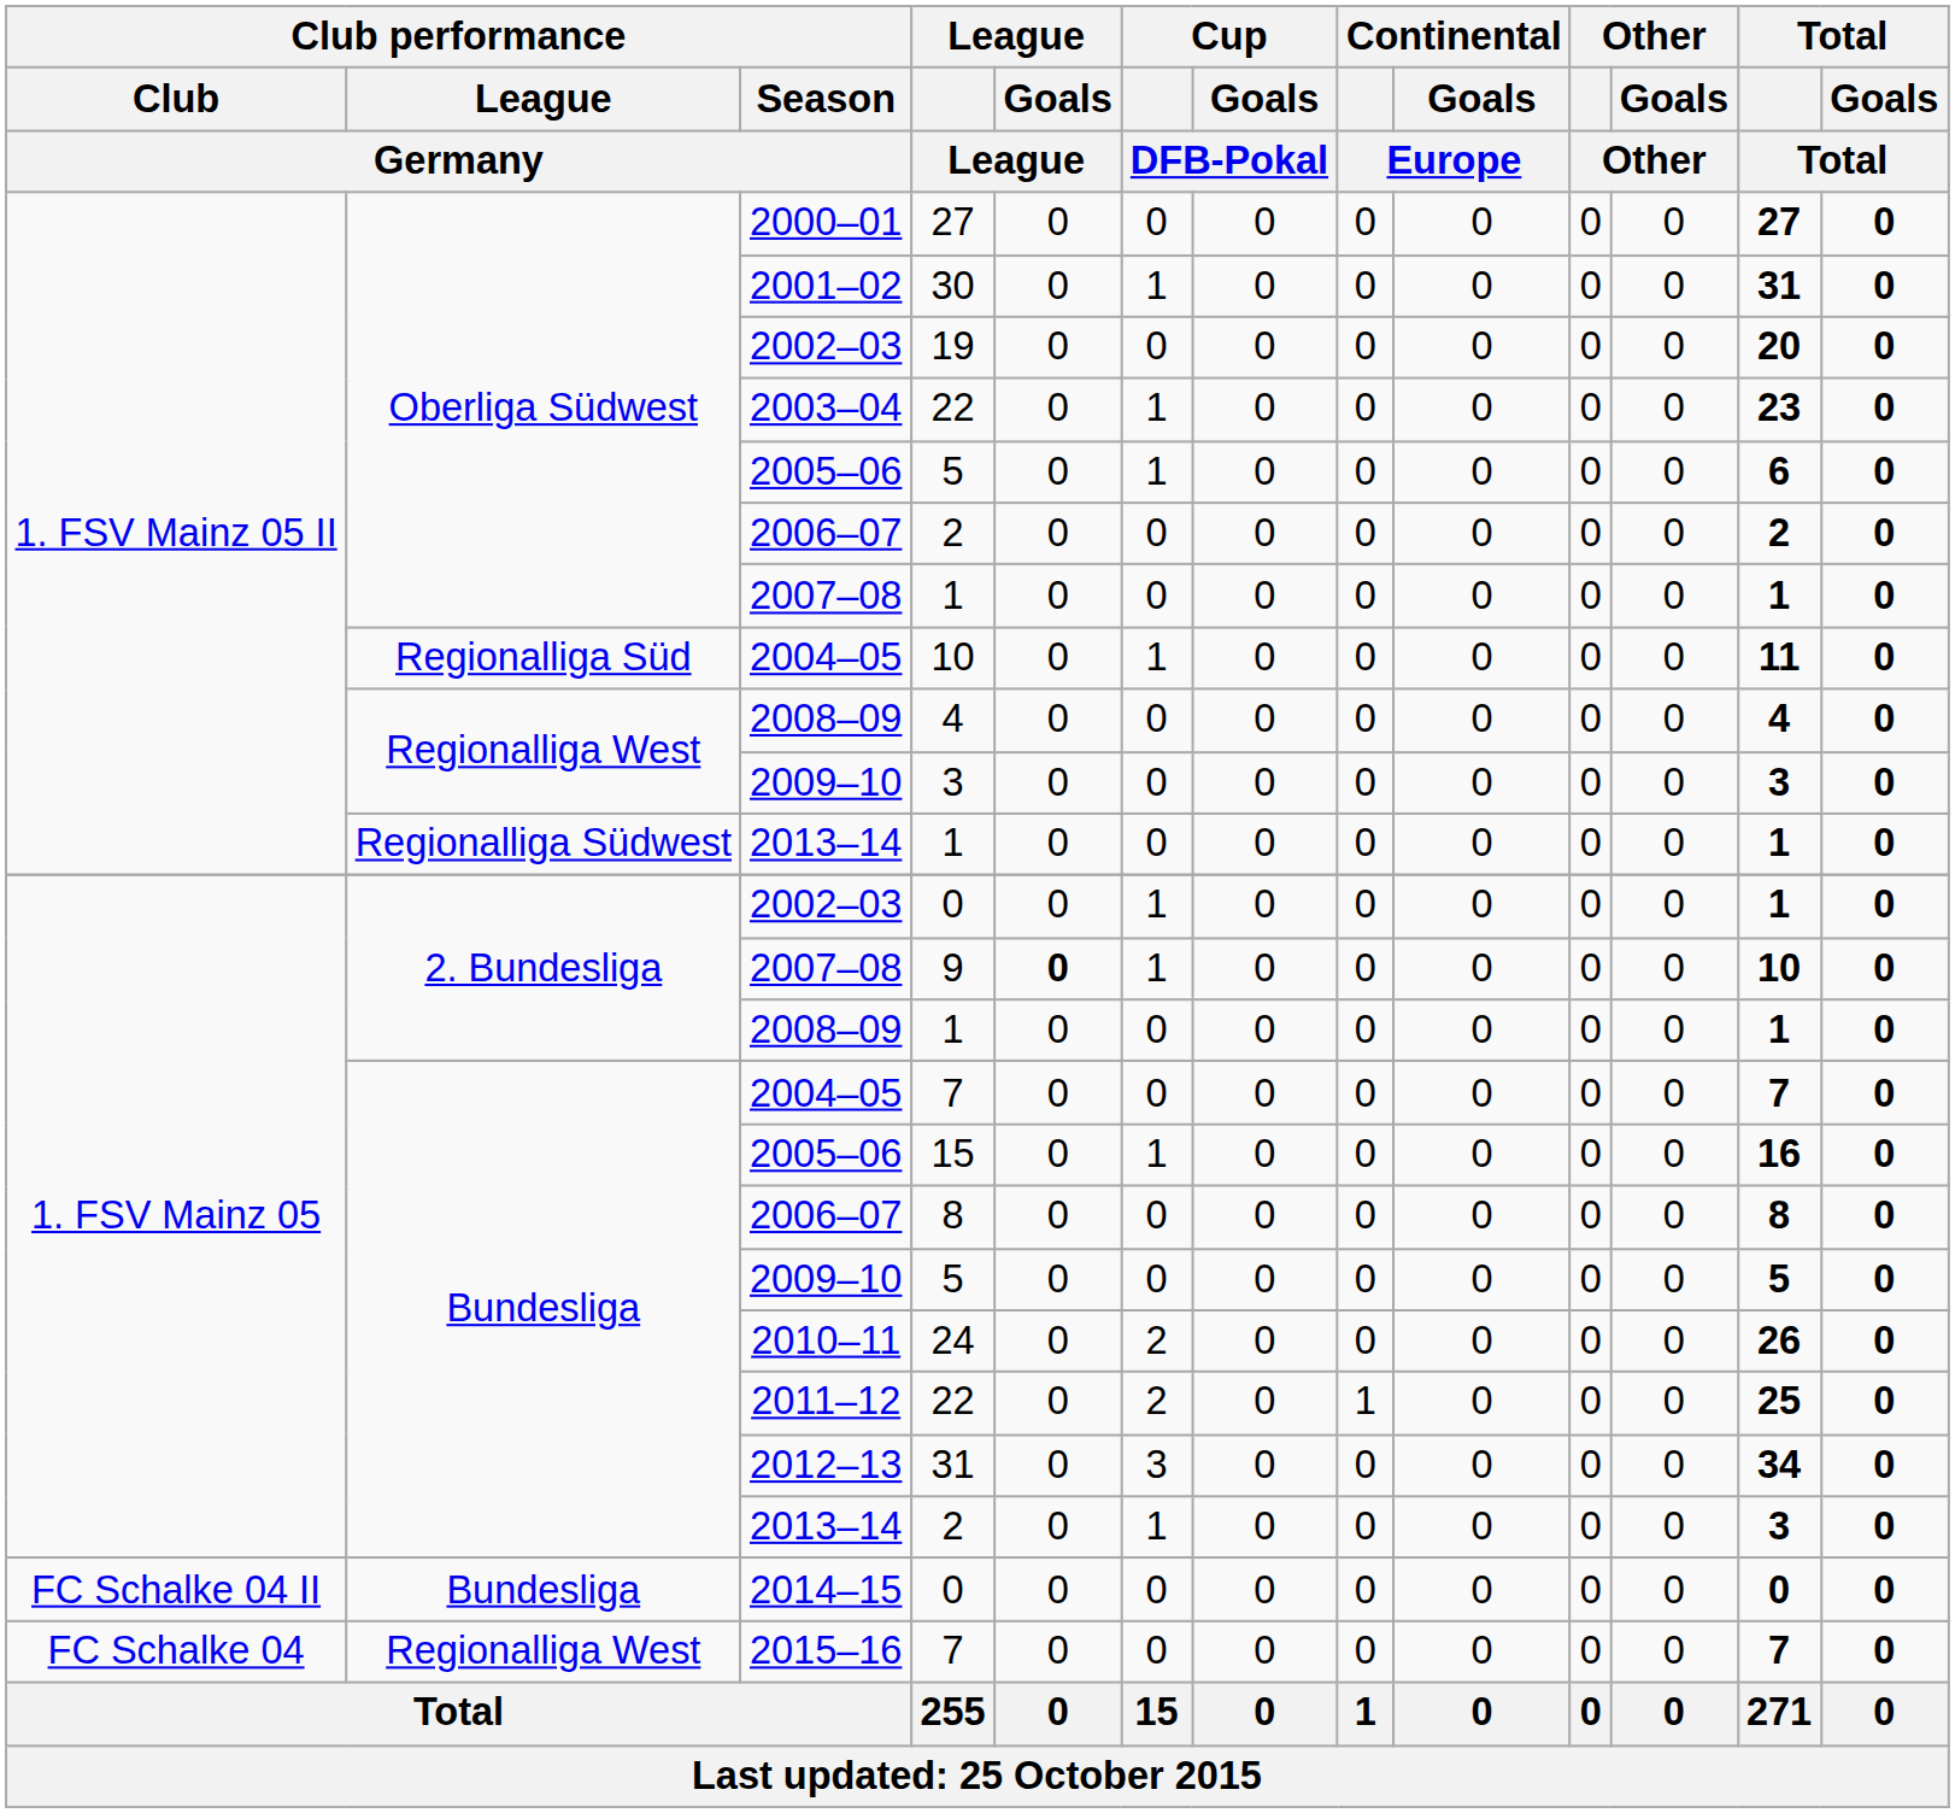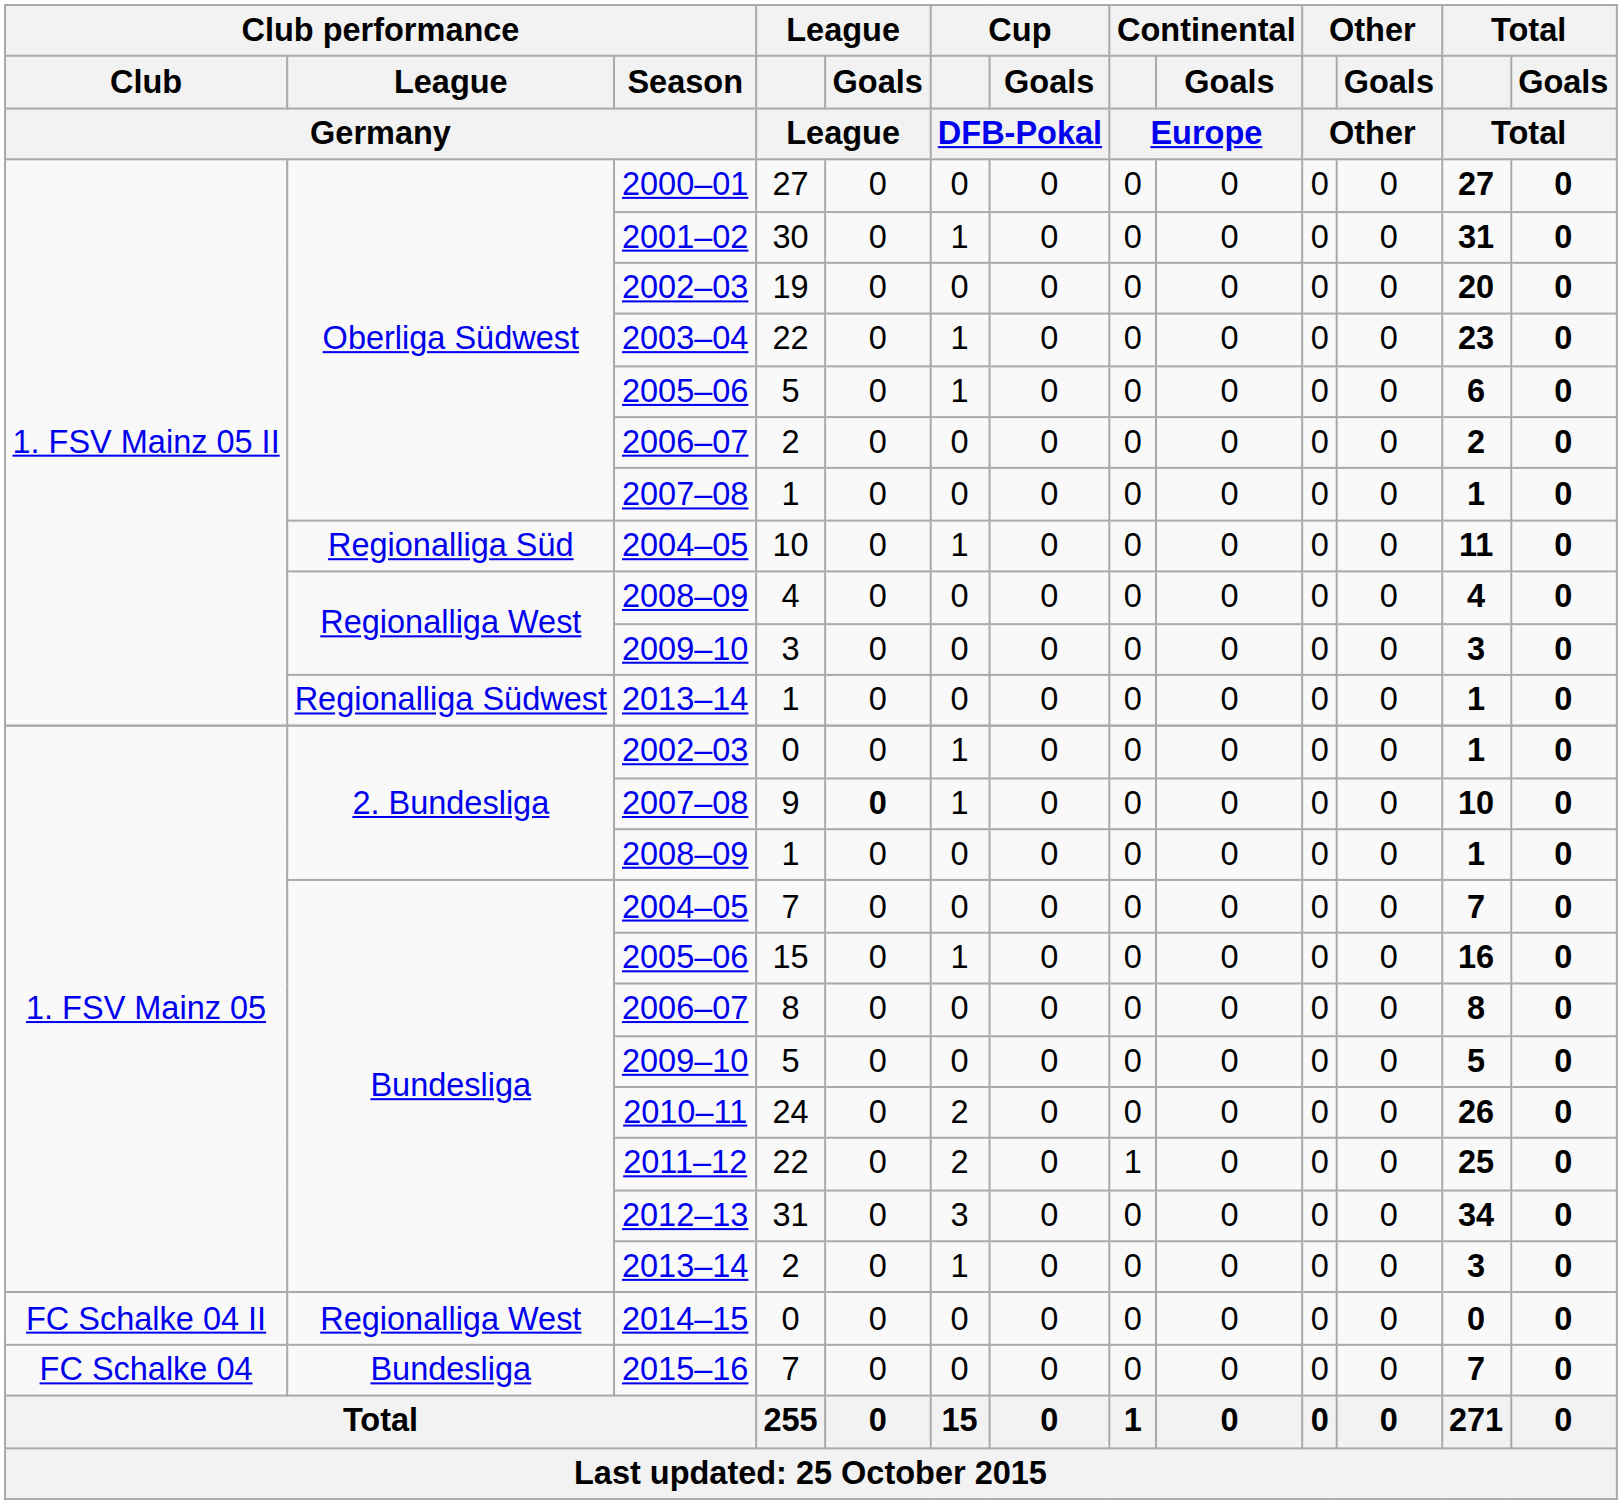 <table class="wikitable" Style="text-align: center">
 <tr>
 <th colspan="3">Club performance</th>
 <th colspan="2">League</th>
 <th colspan="2">Cup</th>
 <th colspan="2">Continental</th>
 <th colspan="2">Other</th>
 <th colspan="2">Total</th>
 </tr>
 <tr>
 <th>Club</th>
 <th>League</th>
 <th>Season</th>
 <th></th>
 <th>Goals</th>
 <th></th>
 <th>Goals</th>
 <th></th>
 <th>Goals</th>
 <th></th>
 <th>Goals</th>
 <th></th>
 <th>Goals</th>
 </tr>
 <tr>
 <th colspan="3">Germany</th>
 <th colspan="2">League</th>
 <th colspan="2"><a href='#'>DFB-Pokal</a></th>
 <th colspan="2"><a href='#'>Europe</a></th>
 <th colspan="2">Other</th>
 <th colspan="2">Total</th>
 </tr>
 <tr>
 <td rowspan="11"><a href='#'>1. FSV Mainz 05 II</a></td>
 <td rowspan="7"><a href='#'>Oberliga Südwest</a></td>
 <td><a href='#'>2000–01</a></td>
 <td>27</td>
 <td>0</td>
 <td>0</td>
 <td>0</td>
 <td>0</td>
 <td>0</td>
 <td>0</td>
 <td>0</td>
 <td><strong>27</strong></td>
 <td><strong>0</strong></td>
 </tr>
 <tr>
 <td><a href='#'>2001–02</a></td>
 <td>30</td>
 <td>0</td>
 <td>1</td>
 <td>0</td>
 <td>0</td>
 <td>0</td>
 <td>0</td>
 <td>0</td>
 <td><strong>31</strong></td>
 <td><strong>0</strong></td>
 </tr>
 <tr>
 <td><a href='#'>2002–03</a></td>
 <td>19</td>
 <td>0</td>
 <td>0</td>
 <td>0</td>
 <td>0</td>
 <td>0</td>
 <td>0</td>
 <td>0</td>
 <td><strong>20</strong></td>
 <td><strong>0</strong></td>
 </tr>
 <tr>
 <td><a href='#'>2003–04</a></td>
 <td>22</td>
 <td>0</td>
 <td>1</td>
 <td>0</td>
 <td>0</td>
 <td>0</td>
 <td>0</td>
 <td>0</td>
 <td><strong>23</strong></td>
 <td><strong>0</strong></td>
 </tr>
 <tr>
 <td><a href='#'>2005–06</a></td>
 <td>5</td>
 <td>0</td>
 <td>1</td>
 <td>0</td>
 <td>0</td>
 <td>0</td>
 <td>0</td>
 <td>0</td>
 <td><strong>6</strong></td>
 <td><strong>0</strong></td>
 </tr>
 <tr>
 <td><a href='#'>2006–07</a></td>
 <td>2</td>
 <td>0</td>
 <td>0</td>
 <td>0</td>
 <td>0</td>
 <td>0</td>
 <td>0</td>
 <td>0</td>
 <td><strong>2</strong></td>
 <td><strong>0</strong></td>
 </tr>
 <tr>
 <td><a href='#'>2007–08</a></td>
 <td>1</td>
 <td>0</td>
 <td>0</td>
 <td>0</td>
 <td>0</td>
 <td>0</td>
 <td>0</td>
 <td>0</td>
 <td><strong>1</strong></td>
 <td><strong>0</strong></td>
 </tr>
 <tr>
 <td rowspan="1"><a href='#'>Regionalliga Süd</a></td>
 <td><a href='#'>2004–05</a></td>
 <td>10</td>
 <td>0</td>
 <td>1</td>
 <td>0</td>
 <td>0</td>
 <td>0</td>
 <td>0</td>
 <td>0</td>
 <td><strong>11</strong></td>
 <td><strong>0</strong></td>
 </tr>
 <tr>
 <td rowspan="2"><a href='#'>Regionalliga West</a></td>
 <td><a href='#'>2008–09</a></td>
 <td>4</td>
 <td>0</td>
 <td>0</td>
 <td>0</td>
 <td>0</td>
 <td>0</td>
 <td>0</td>
 <td>0</td>
 <td><strong>4</strong></td>
 <td><strong>0</strong></td>
 </tr>
 <tr>
 <td><a href='#'>2009–10</a></td>
 <td>3</td>
 <td>0</td>
 <td>0</td>
 <td>0</td>
 <td>0</td>
 <td>0</td>
 <td>0</td>
 <td>0</td>
 <td><strong>3</strong></td>
 <td><strong>0</strong></td>
 </tr>
 <tr>
 <td rowspan="1"><a href='#'>Regionalliga Südwest</a></td>
 <td><a href='#'>2013–14</a></td>
 <td>1</td>
 <td>0</td>
 <td>0</td>
 <td>0</td>
 <td>0</td>
 <td>0</td>
 <td>0</td>
 <td>0</td>
 <td><strong>1</strong></td>
 <td><strong>0</strong></td>
 </tr>
 <tr>
 </tr>
 <tr>
 <td rowspan="11"><a href='#'>1. FSV Mainz 05</a></td>
 <td rowspan="3"><a href='#'>2. Bundesliga</a></td>
 <td><a href='#'>2002–03</a></td>
 <td>0</td>
 <td>0</td>
 <td>1</td>
 <td>0</td>
 <td>0</td>
 <td>0</td>
 <td>0</td>
 <td>0</td>
 <td><strong>1</strong></td>
 <td><strong>0</strong></td>
 </tr>
 <tr>
 <td><a href='#'>2007–08</a></td>
 <td>9</td>
 <td><strong>0</strong></td>
 <td>1</td>
 <td>0</td>
 <td>0</td>
 <td>0</td>
 <td>0</td>
 <td>0</td>
 <td><strong>10</strong></td>
 <td><strong>0</strong></td>
 </tr>
 <tr>
 <td><a href='#'>2008–09</a></td>
 <td>1</td>
 <td>0</td>
 <td>0</td>
 <td>0</td>
 <td>0</td>
 <td>0</td>
 <td>0</td>
 <td>0</td>
 <td><strong>1</strong></td>
 <td><strong>0</strong></td>
 </tr>
 <tr>
 <td rowspan="8"><a href='#'>Bundesliga</a></td>
 <td><a href='#'>2004–05</a></td>
 <td>7</td>
 <td>0</td>
 <td>0</td>
 <td>0</td>
 <td>0</td>
 <td>0</td>
 <td>0</td>
 <td>0</td>
 <td><strong>7</strong></td>
 <td><strong>0</strong></td>
 </tr>
 <tr>
 <td><a href='#'>2005–06</a></td>
 <td>15</td>
 <td>0</td>
 <td>1</td>
 <td>0</td>
 <td>0</td>
 <td>0</td>
 <td>0</td>
 <td>0</td>
 <td><strong>16</strong></td>
 <td><strong>0</strong></td>
 </tr>
 <tr>
 <td><a href='#'>2006–07</a></td>
 <td>8</td>
 <td>0</td>
 <td>0</td>
 <td>0</td>
 <td>0</td>
 <td>0</td>
 <td>0</td>
 <td>0</td>
 <td><strong>8</strong></td>
 <td><strong>0</strong></td>
 </tr>
 <tr>
 <td><a href='#'>2009–10</a></td>
 <td>5</td>
 <td>0</td>
 <td>0</td>
 <td>0</td>
 <td>0</td>
 <td>0</td>
 <td>0</td>
 <td>0</td>
 <td><strong>5</strong></td>
 <td><strong>0</strong></td>
 </tr>
 <tr>
 <td><a href='#'>2010–11</a></td>
 <td>24</td>
 <td>0</td>
 <td>2</td>
 <td>0</td>
 <td>0</td>
 <td>0</td>
 <td>0</td>
 <td>0</td>
 <td><strong>26</strong></td>
 <td><strong>0</strong></td>
 </tr>
 <tr>
 <td><a href='#'>2011–12</a></td>
 <td>22</td>
 <td>0</td>
 <td>2</td>
 <td>0</td>
 <td>1</td>
 <td>0</td>
 <td>0</td>
 <td>0</td>
 <td><strong>25</strong></td>
 <td><strong>0</strong></td>
 </tr>
 <tr>
 <td><a href='#'>2012–13</a></td>
 <td>31</td>
 <td>0</td>
 <td>3</td>
 <td>0</td>
 <td>0</td>
 <td>0</td>
 <td>0</td>
 <td>0</td>
 <td><strong>34</strong></td>
 <td><strong>0</strong></td>
 </tr>
 <tr>
 <td><a href='#'>2013–14</a></td>
 <td>2</td>
 <td>0</td>
 <td>1</td>
 <td>0</td>
 <td>0</td>
 <td>0</td>
 <td>0</td>
 <td>0</td>
 <td><strong>3</strong></td>
 <td><strong>0</strong></td>
 </tr>
 <tr>
 <td rowspan="1"><a href='#'>FC Schalke 04 II</a></td>
-<td rowspan="1"><a href='#'>Bundesliga</a></td>
+<td rowspan="1"><a href='#'>Regionalliga West</a></td>
 <td><a href='#'>2014–15</a></td>
 <td>0</td>
 <td>0</td>
 <td>0</td>
 <td>0</td>
 <td>0</td>
 <td>0</td>
 <td>0</td>
 <td>0</td>
 <td><strong>0</strong></td>
 <td><strong>0</strong></td>
 </tr>
 <tr>
 <td rowspan="1"><a href='#'>FC Schalke 04</a></td>
-<td rowspan="1"><a href='#'>Regionalliga West</a></td>
+<td rowspan="1"><a href='#'>Bundesliga</a></td>
 <td><a href='#'>2015–16</a></td>
 <td>7</td>
 <td>0</td>
 <td>0</td>
 <td>0</td>
 <td>0</td>
 <td>0</td>
 <td>0</td>
 <td>0</td>
 <td><strong>7</strong></td>
 <td><strong>0</strong></td>
 </tr>
 <tr>
 <th colspan="3">Total</th>
 <th>255</th>
 <th>0</th>
 <th>15</th>
 <th>0</th>
 <th>1</th>
 <th>0</th>
 <th>0</th>
 <th>0</th>
 <th>271</th>
 <th>0</th>
 </tr>
 <tr>
 <th colspan="14">Last updated: 25 October 2015</th>
 </tr>
 </table>
